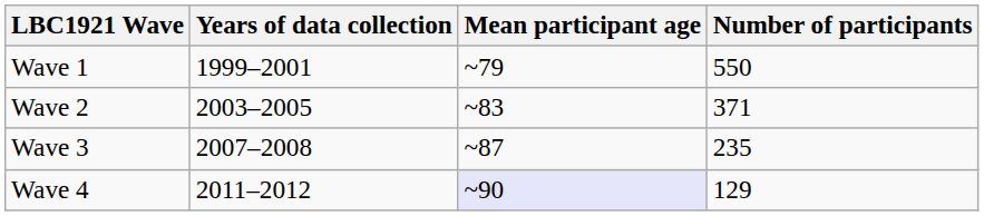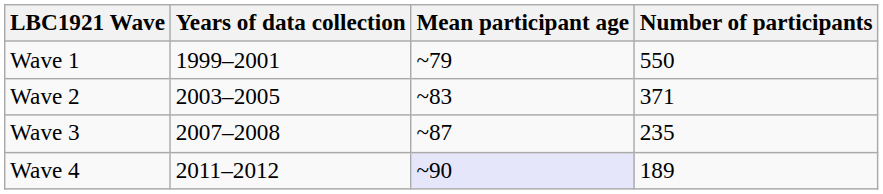 <table class="wikitable">
 <tr>
 <th>LBC1921 Wave</th>
 <th>Years of data collection</th>
 <th>Mean participant age</th>
 <th>Number of participants</th>
 </tr>
 <tr>
 <td>Wave 1</td>
 <td>1999–2001</td>
 <td>~79</td>
 <td>550</td>
 </tr>
 <tr>
 <td>Wave 2</td>
 <td>2003–2005</td>
 <td>~83</td>
 <td>371</td>
 </tr>
 <tr>
 <td>Wave 3</td>
 <td>2007–2008</td>
 <td>~87</td>
 <td>235</td>
 </tr>
 <tr>
 <td>Wave 4</td>
 <td>2011–2012</td>
 <td style="background: lavender;">~90</td>
-<td>129</td>
+<td>189</td>
 </tr>
 </table>
